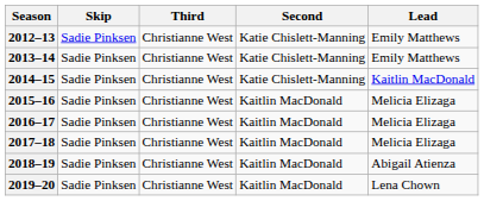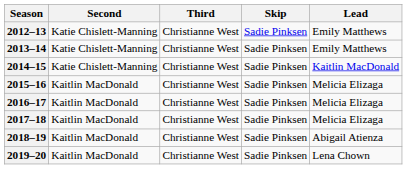 <table class="wikitable">
 <tr>
 <th scope="col">Season</th>
+<th scope="col">Second</th>
+<th scope="col">Third</th>
 <th scope="col">Skip</th>
-<th scope="col">Third</th>
-<th scope="col">Second</th>
 <th scope="col">Lead</th>
 </tr>
 <tr>
 <th scope="row">2012–13</th>
+<td>Katie Chislett-Manning</td>
+<td>Christianne West</td>
 <td><a href='#'>Sadie Pinksen</a></td>
-<td>Christianne West</td>
-<td>Katie Chislett-Manning</td>
 <td>Emily Matthews</td>
 </tr>
 <tr>
 <th scope="row">2013–14</th>
+<td>Katie Chislett-Manning</td>
+<td>Christianne West</td>
 <td>Sadie Pinksen</td>
-<td>Christianne West</td>
-<td>Katie Chislett-Manning</td>
 <td>Emily Matthews</td>
 </tr>
 <tr>
 <th scope="row">2014–15</th>
+<td>Katie Chislett-Manning</td>
+<td>Christianne West</td>
 <td>Sadie Pinksen</td>
-<td>Christianne West</td>
-<td>Katie Chislett-Manning</td>
 <td><a href='#'>Kaitlin MacDonald</a></td>
 </tr>
 <tr>
 <th scope="row">2015–16</th>
+<td>Kaitlin MacDonald</td>
+<td>Christianne West</td>
 <td>Sadie Pinksen</td>
-<td>Christianne West</td>
-<td>Kaitlin MacDonald</td>
 <td>Melicia Elizaga</td>
 </tr>
 <tr>
 <th scope="row">2016–17</th>
+<td>Kaitlin MacDonald</td>
+<td>Christianne West</td>
 <td>Sadie Pinksen</td>
-<td>Christianne West</td>
-<td>Kaitlin MacDonald</td>
 <td>Melicia Elizaga</td>
 </tr>
 <tr>
 <th scope="row">2017–18</th>
+<td>Kaitlin MacDonald</td>
+<td>Christianne West</td>
 <td>Sadie Pinksen</td>
-<td>Christianne West</td>
-<td>Kaitlin MacDonald</td>
 <td>Melicia Elizaga</td>
 </tr>
 <tr>
 <th scope="row">2018–19</th>
+<td>Kaitlin MacDonald</td>
+<td>Christianne West</td>
 <td>Sadie Pinksen</td>
-<td>Christianne West</td>
-<td>Kaitlin MacDonald</td>
 <td>Abigail Atienza</td>
 </tr>
 <tr>
 <th scope="row">2019–20</th>
+<td>Kaitlin MacDonald</td>
+<td>Christianne West</td>
 <td>Sadie Pinksen</td>
-<td>Christianne West</td>
-<td>Kaitlin MacDonald</td>
 <td>Lena Chown</td>
 </tr>
 </table>
